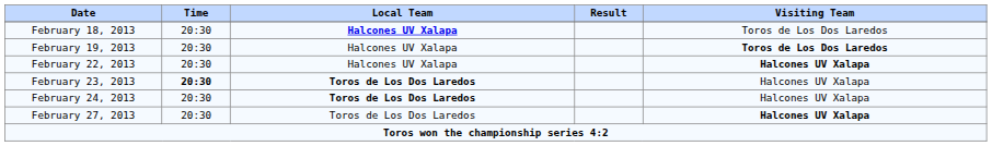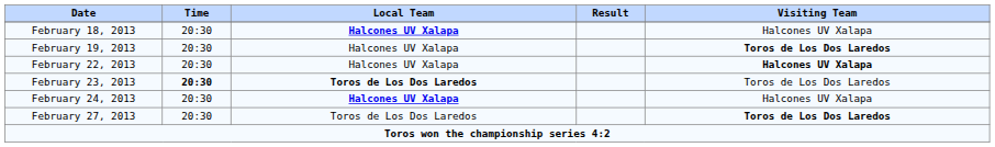 <table border=1 style="border-collapse:collapse; font-size:100%;" cellpadding=3 cellspacing=0 width=100%>
 <tr bgcolor=#C1D8FF align=center>
 <th width=16%>Date</th>
 <th width=7%>Time</th>
 <th width=35%>Local Team</th>
 <th width=7%>Result</th>
 <th width=35%>Visiting Team</th>
 </tr>
 <tr bgcolor=#EFEFEF>
 </tr>
 <tr align=center bgcolor=#F5FAFF>
 <td>February 18, 2013</td>
 <td>20:30</td>
 <td><strong><a href='#'>Halcones UV Xalapa</a></strong></td>
 <td><strong></strong></td>
-<td>Toros de Los Dos Laredos</td>
+<td>Halcones UV Xalapa</td>
 </tr>
 <tr align=center bgcolor=#F5FAFF>
 <td>February 19, 2013</td>
 <td>20:30</td>
 <td>Halcones UV Xalapa</td>
 <td><strong></strong></td>
 <td><strong>Toros de Los Dos Laredos</strong></td>
 </tr>
 <tr align=center bgcolor=#F5FAFF>
 <td>February 22, 2013</td>
 <td>20:30</td>
 <td>Halcones UV Xalapa</td>
 <td><strong></strong></td>
 <td><strong>Halcones UV Xalapa</strong></td>
 </tr>
 <tr align=center bgcolor=#F5FAFF>
 <td>February 23, 2013</td>
 <td><strong>20:30</strong></td>
 <td><strong>Toros de Los Dos Laredos</strong></td>
 <td><strong></strong></td>
-<td>Halcones UV Xalapa</td>
+<td>Toros de Los Dos Laredos</td>
 </tr>
 <tr align=center bgcolor=#F5FAFF>
 <td>February 24, 2013</td>
 <td>20:30</td>
-<td><strong>Toros de Los Dos Laredos</strong></td>
+<td><strong><a href='#'>Halcones UV Xalapa</a></strong></td>
 <td><strong></strong></td>
 <td>Halcones UV Xalapa</td>
 </tr>
 <tr align=center bgcolor=#F5FAFF>
 <td>February 27, 2013</td>
 <td>20:30</td>
 <td>Toros de Los Dos Laredos</td>
 <td><strong></strong></td>
-<td><strong>Halcones UV Xalapa</strong></td>
+<td><strong>Toros de Los Dos Laredos</strong></td>
 </tr>
 <tr align=center bgcolor=#F5FAFF>
 <td colspan=5><strong>Toros won the championship series 4:2</strong></td>
 </tr>
 </table>
